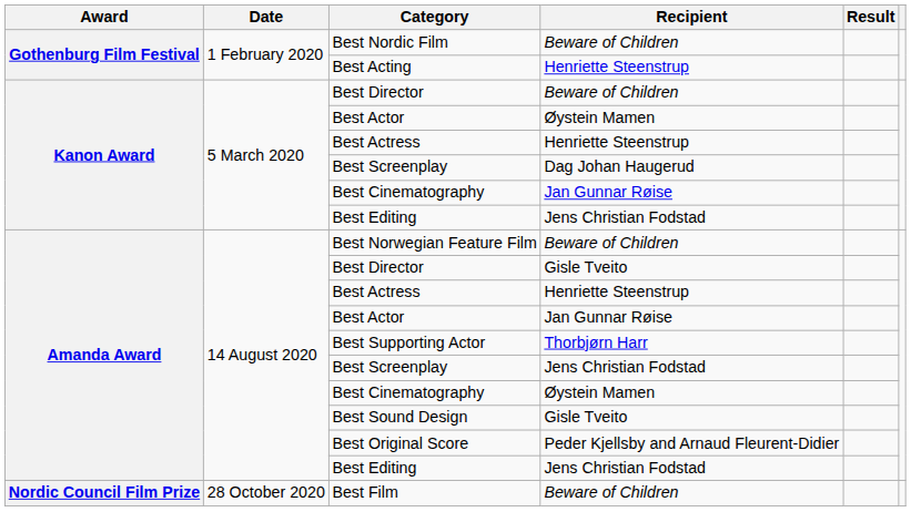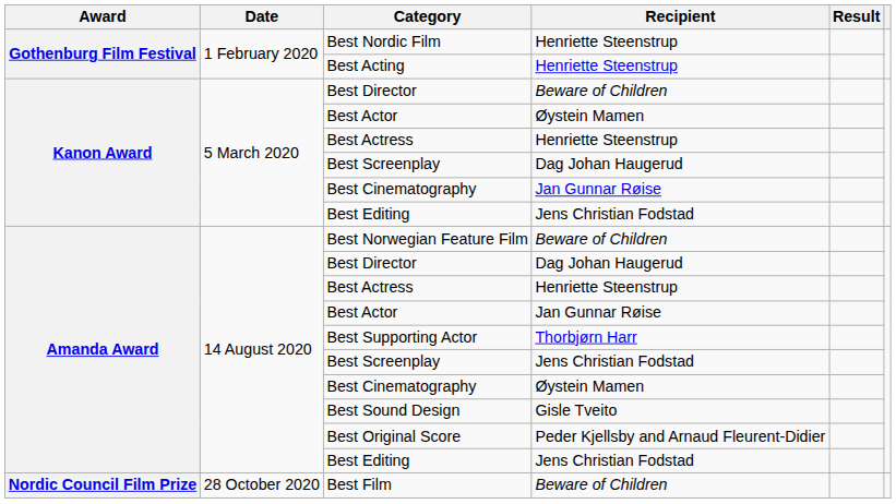 <table class="wikitable sortable plainrowheaders">
 <tr>
 <th>Award</th>
 <th>Date</th>
 <th>Category</th>
 <th>Recipient</th>
 <th>Result</th>
 <th></th>
 </tr>
 <tr>
 <th scope="row" rowspan="2"><a href='#'>Gothenburg Film Festival</a></th>
 <td rowspan="2">1 February 2020</td>
 <td>Best Nordic Film</td>
-<td><em>Beware of Children</em></td>
+<td>Henriette Steenstrup</td>
 <td></td>
 <td rowspan="2" align="center"></td>
 </tr>
 <tr>
 <td>Best Acting</td>
 <td><a href='#'>Henriette Steenstrup</a></td>
 <td></td>
 </tr>
 <tr>
 <th scope="row" rowspan="6"><a href='#'>Kanon Award</a></th>
 <td rowspan="6">5 March 2020</td>
 <td>Best Director</td>
 <td><em>Beware of Children</em></td>
 <td></td>
 <td rowspan="6" align="center"></td>
 </tr>
 <tr>
 <td>Best Actor</td>
 <td>Øystein Mamen</td>
 <td></td>
 </tr>
 <tr>
 <td>Best Actress</td>
 <td>Henriette Steenstrup</td>
 <td></td>
 </tr>
 <tr>
 <td>Best Screenplay</td>
 <td>Dag Johan Haugerud</td>
 <td></td>
 </tr>
 <tr>
 <td>Best Cinematography</td>
 <td><a href='#'>Jan Gunnar Røise</a></td>
 <td></td>
 </tr>
 <tr>
 <td>Best Editing</td>
 <td>Jens Christian Fodstad</td>
 <td></td>
 </tr>
 <tr>
 <th scope="row" rowspan="10"><a href='#'>Amanda Award</a></th>
 <td rowspan="10">14 August 2020</td>
 <td>Best Norwegian Feature Film</td>
 <td><em>Beware of Children</em></td>
 <td></td>
 <td rowspan="10" align="center"></td>
 </tr>
 <tr>
 <td>Best Director</td>
-<td>Gisle Tveito</td>
+<td>Dag Johan Haugerud</td>
 <td></td>
 </tr>
 <tr>
 <td>Best Actress</td>
 <td>Henriette Steenstrup</td>
 <td></td>
 </tr>
 <tr>
 <td>Best Actor</td>
 <td>Jan Gunnar Røise</td>
 <td></td>
 </tr>
 <tr>
 <td>Best Supporting Actor</td>
 <td><a href='#'>Thorbjørn Harr</a></td>
 <td></td>
 </tr>
 <tr>
 <td>Best Screenplay</td>
 <td>Jens Christian Fodstad</td>
 <td></td>
 </tr>
 <tr>
 <td>Best Cinematography</td>
 <td>Øystein Mamen</td>
 <td></td>
 </tr>
 <tr>
 <td>Best Sound Design</td>
 <td>Gisle Tveito</td>
 <td></td>
 </tr>
 <tr>
 <td>Best Original Score</td>
 <td>Peder Kjellsby and Arnaud Fleurent-Didier</td>
 <td></td>
 </tr>
 <tr>
 <td>Best Editing</td>
 <td>Jens Christian Fodstad</td>
 <td></td>
 </tr>
 <tr>
 <th scope="row"><a href='#'>Nordic Council Film Prize</a></th>
 <td>28 October 2020</td>
 <td>Best Film</td>
 <td><em>Beware of Children</em></td>
 <td></td>
 <td align="center"></td>
 </tr>
 </table>
